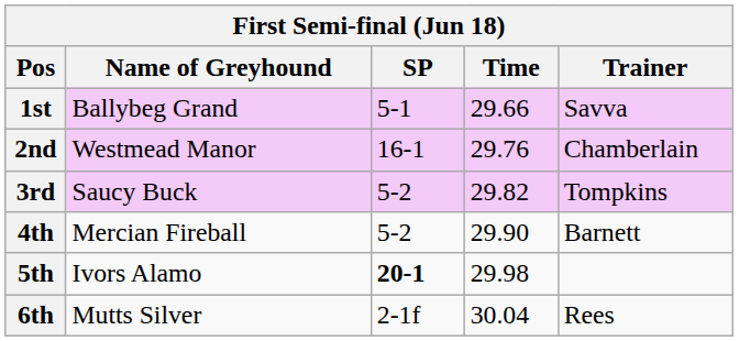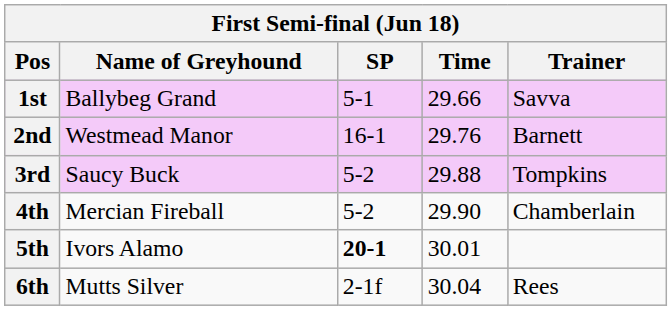 <table class="wikitable">
 <tr>
 <th colspan="6">First Semi-final (Jun 18)</th>
 </tr>
 <tr>
 <th width=30>Pos</th>
 <th width=180>Name of Greyhound</th>
 <th width=50>SP</th>
 <th width=50>Time</th>
 <th width=100>Trainer</th>
 </tr>
 <tr style="background: #f4caf9;">
 <th>1st</th>
 <td>Ballybeg Grand</td>
 <td>5-1</td>
 <td>29.66</td>
 <td>Savva</td>
 </tr>
 <tr style="background: #f4caf9;">
 <th>2nd</th>
 <td>Westmead Manor</td>
 <td>16-1</td>
 <td>29.76</td>
-<td>Chamberlain</td>
+<td>Barnett</td>
 </tr>
 <tr style="background: #f4caf9;">
 <th>3rd</th>
 <td>Saucy Buck</td>
 <td>5-2</td>
-<td>29.82</td>
+<td>29.88</td>
 <td>Tompkins</td>
 </tr>
 <tr>
 <th>4th</th>
 <td>Mercian Fireball</td>
 <td>5-2</td>
 <td>29.90</td>
-<td>Barnett</td>
+<td>Chamberlain</td>
 </tr>
 <tr>
 <th>5th</th>
 <td>Ivors Alamo</td>
 <td><strong>20-1</strong></td>
-<td>29.98</td>
+<td>30.01</td>
 <td></td>
 </tr>
 <tr>
 <th>6th</th>
 <td>Mutts Silver</td>
 <td>2-1f</td>
 <td>30.04</td>
 <td>Rees</td>
 </tr>
 </table>
